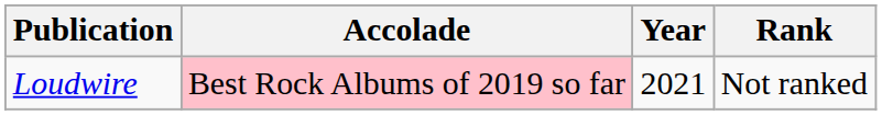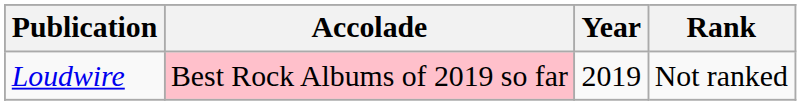 <table class="sortable wikitable">
 <tr>
 <th>Publication</th>
 <th>Accolade</th>
 <th>Year</th>
 <th>Rank</th>
 </tr>
 <tr>
 <td><em><a href='#'>Loudwire</a></em></td>
 <td style="background: pink;">Best Rock Albums of 2019 so far</td>
-<td>2021</td>
+<td>2019</td>
 <td>Not ranked</td>
 </tr>
 </table>
